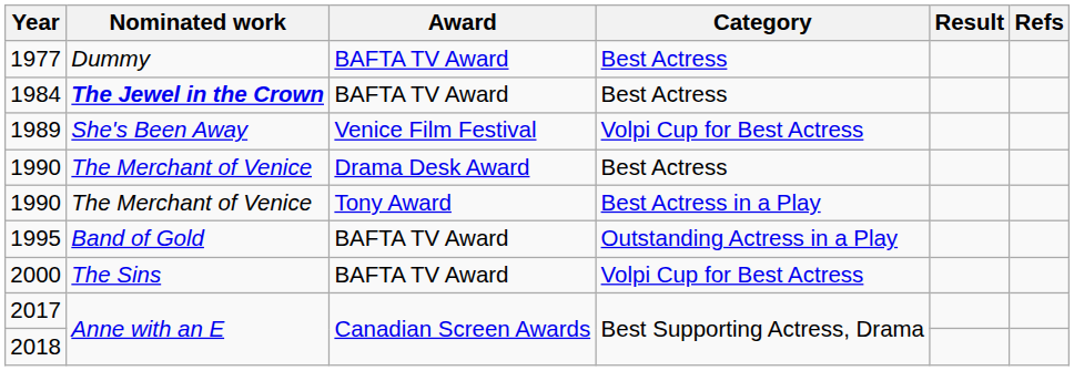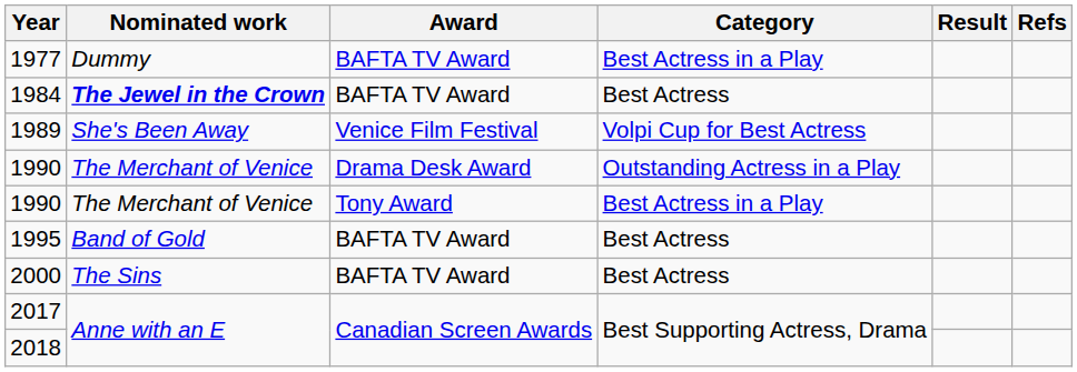 <table class="wikitable">
 <tr>
 <th>Year</th>
 <th>Nominated work</th>
 <th>Award</th>
 <th>Category</th>
 <th>Result</th>
 <th>Refs</th>
 </tr>
 <tr>
 <td>1977</td>
 <td><em>Dummy</em></td>
 <td><a href='#'>BAFTA TV Award</a></td>
-<td><a href='#'>Best Actress</a></td>
+<td><a href='#'>Best Actress in a Play</a></td>
 <td></td>
 <td></td>
 </tr>
 <tr>
 <td>1984</td>
 <td><strong><em><a href='#'>The Jewel in the Crown</a></em></strong></td>
 <td>BAFTA TV Award</td>
 <td>Best Actress</td>
 <td></td>
 <td></td>
 </tr>
 <tr>
 <td>1989</td>
 <td><em><a href='#'>She's Been Away</a></em></td>
 <td><a href='#'>Venice Film Festival</a></td>
 <td><a href='#'>Volpi Cup for Best Actress</a></td>
 <td></td>
 <td></td>
 </tr>
 <tr>
 <td>1990</td>
 <td><em><a href='#'>The Merchant of Venice</a></em></td>
 <td><a href='#'>Drama Desk Award</a></td>
-<td>Best Actress</td>
+<td><a href='#'>Outstanding Actress in a Play</a></td>
 <td></td>
 <td></td>
 </tr>
 <tr>
 <td>1990</td>
 <td><em>The Merchant of Venice</em></td>
 <td><a href='#'>Tony Award</a></td>
 <td><a href='#'>Best Actress in a Play</a></td>
 <td></td>
 <td></td>
 </tr>
 <tr>
 <td>1995</td>
 <td><em><a href='#'>Band of Gold</a></em></td>
 <td>BAFTA TV Award</td>
-<td><a href='#'>Outstanding Actress in a Play</a></td>
+<td>Best Actress</td>
 <td></td>
 <td></td>
 </tr>
 <tr>
 <td>2000</td>
 <td><em><a href='#'>The Sins</a></em></td>
 <td>BAFTA TV Award</td>
-<td><a href='#'>Volpi Cup for Best Actress</a></td>
+<td>Best Actress</td>
 <td></td>
 <td></td>
 </tr>
 <tr>
 <td>2017</td>
 <td rowspan="2"><em><a href='#'>Anne with an E</a></em></td>
 <td rowspan="2"><a href='#'>Canadian Screen Awards</a></td>
 <td rowspan="2">Best Supporting Actress, Drama</td>
 <td></td>
 <td></td>
 </tr>
 <tr>
 <td>2018</td>
 <td></td>
 <td></td>
 </tr>
 </table>
